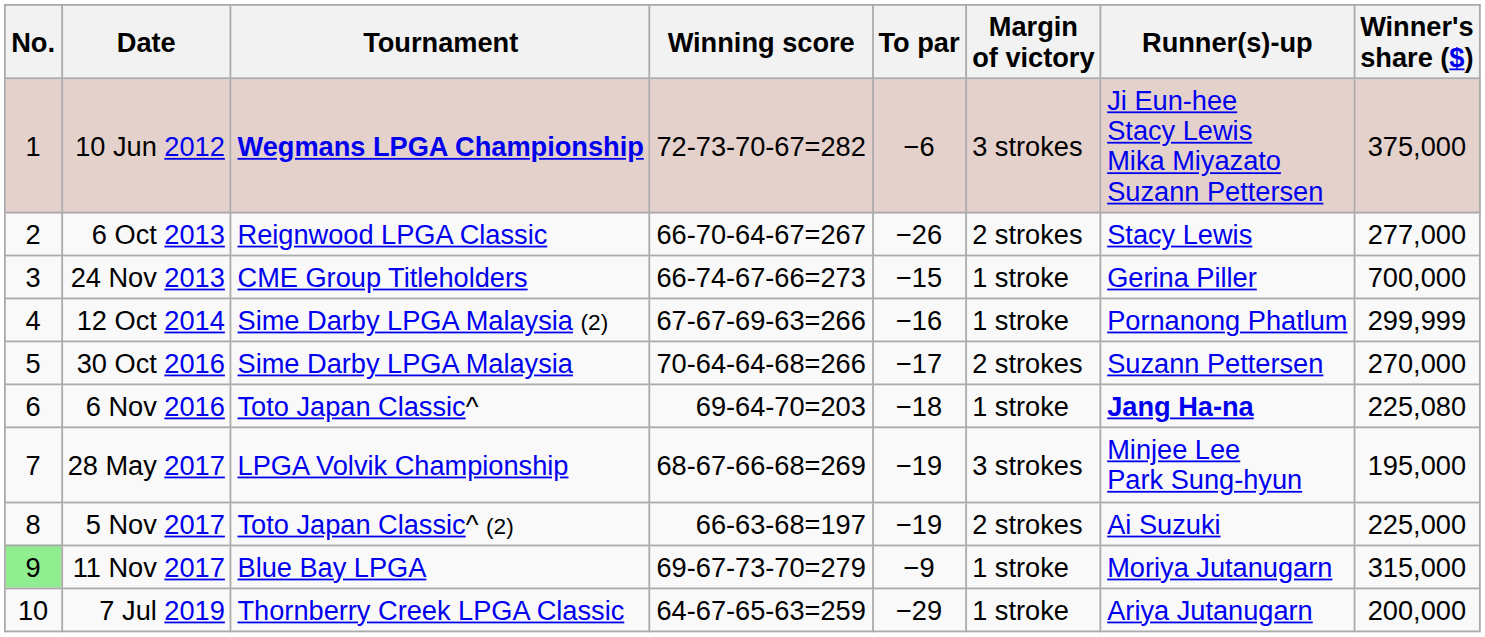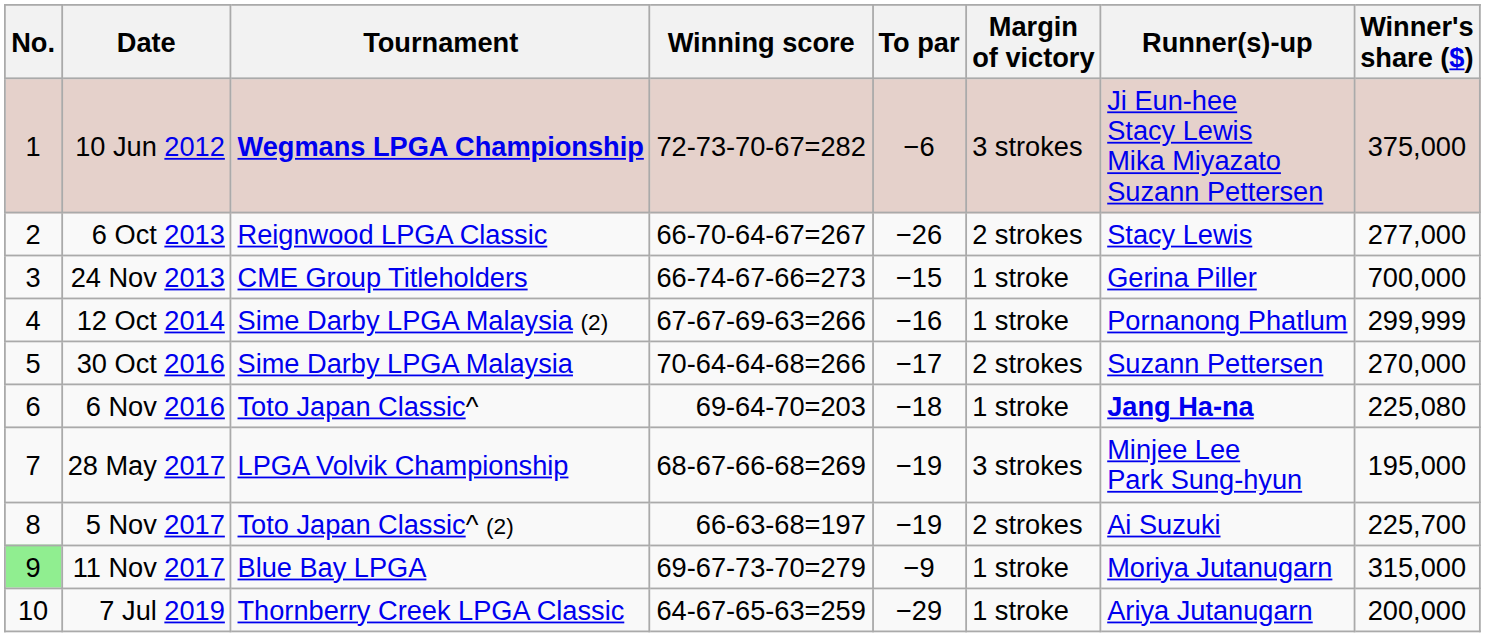 <table class="wikitable" style="font-size:95%;">
 <tr>
 <th>No.</th>
 <th>Date</th>
 <th>Tournament</th>
 <th>Winning score</th>
 <th>To par</th>
 <th>Margin<br>of victory</th>
 <th>Runner(s)-up</th>
 <th>Winner's<br>share (<a href='#'>$</a>)</th>
 </tr>
 <tr style="background:#e5d1cb;">
 <td align=center>1</td>
 <td align=right>10 Jun <a href='#'>2012</a></td>
 <td><strong><a href='#'>Wegmans LPGA Championship</a></strong></td>
 <td align=right>72-73-70-67=282</td>
 <td align=center>−6</td>
 <td>3 strokes</td>
 <td> <a href='#'>Ji Eun-hee</a><br> <a href='#'>Stacy Lewis</a><br> <a href='#'>Mika Miyazato</a><br> <a href='#'>Suzann Pettersen</a></td>
 <td align=center>375,000</td>
 </tr>
 <tr>
 <td align=center>2</td>
 <td align=right>6 Oct <a href='#'>2013</a></td>
 <td><a href='#'>Reignwood LPGA Classic</a></td>
 <td align=right>66-70-64-67=267</td>
 <td align=center>−26</td>
 <td>2 strokes</td>
 <td> <a href='#'>Stacy Lewis</a></td>
 <td align=center>277,000</td>
 </tr>
 <tr>
 <td align=center>3</td>
 <td align=right>24 Nov <a href='#'>2013</a></td>
 <td><a href='#'>CME Group Titleholders</a></td>
 <td align=right>66-74-67-66=273</td>
 <td align=center>−15</td>
 <td>1 stroke</td>
 <td> <a href='#'>Gerina Piller</a></td>
 <td align=center>700,000</td>
 </tr>
 <tr>
 <td align=center>4</td>
 <td align=right>12 Oct <a href='#'>2014</a></td>
 <td><a href='#'>Sime Darby LPGA Malaysia</a> <small>(2)</small></td>
 <td align=right>67-67-69-63=266</td>
 <td align=center>−16</td>
 <td>1 stroke</td>
 <td> <a href='#'>Pornanong Phatlum</a></td>
 <td align=center>299,999</td>
 </tr>
 <tr>
 <td align=center>5</td>
 <td align=right>30 Oct <a href='#'>2016</a></td>
 <td><a href='#'>Sime Darby LPGA Malaysia</a></td>
 <td align=right>70-64-64-68=266</td>
 <td align=center>−17</td>
 <td>2 strokes</td>
 <td> <a href='#'>Suzann Pettersen</a></td>
 <td align=center>270,000</td>
 </tr>
 <tr>
 <td align=center>6</td>
 <td align=right>6 Nov <a href='#'>2016</a></td>
 <td><a href='#'>Toto Japan Classic</a>^</td>
 <td align=right>69-64-70=203</td>
 <td align=center>−18</td>
 <td>1 stroke</td>
 <td><strong> <a href='#'>Jang Ha-na</a></strong></td>
 <td align=center>225,080</td>
 </tr>
 <tr>
 <td align=center>7</td>
 <td align=right>28 May <a href='#'>2017</a></td>
 <td><a href='#'>LPGA Volvik Championship</a></td>
 <td align=right>68-67-66-68=269</td>
 <td align=center>−19</td>
 <td>3 strokes</td>
 <td> <a href='#'>Minjee Lee</a> <br>  <a href='#'>Park Sung-hyun</a></td>
 <td align=center>195,000</td>
 </tr>
 <tr>
 <td align=center>8</td>
 <td align=right>5 Nov <a href='#'>2017</a></td>
 <td><a href='#'>Toto Japan Classic</a>^ <small>(2)</small></td>
 <td align=right>66-63-68=197</td>
 <td align=center>−19</td>
 <td>2 strokes</td>
 <td> <a href='#'>Ai Suzuki</a></td>
-<td align=center>225,000</td>
+<td align=center>225,700</td>
 </tr>
 <tr>
 <td align=center style="background: lightgreen;">9</td>
 <td align=right>11 Nov <a href='#'>2017</a></td>
 <td><a href='#'>Blue Bay LPGA</a></td>
 <td align=right>69-67-73-70=279</td>
 <td align=center>−9</td>
 <td>1 stroke</td>
 <td> <a href='#'>Moriya Jutanugarn</a></td>
 <td align=center>315,000</td>
 </tr>
 <tr>
 <td align=center>10</td>
 <td align=right>7 Jul <a href='#'>2019</a></td>
 <td><a href='#'>Thornberry Creek LPGA Classic</a></td>
 <td>64-67-65-63=259</td>
 <td align=center>−29</td>
 <td>1 stroke</td>
 <td> <a href='#'>Ariya Jutanugarn</a></td>
 <td align=center>200,000</td>
 </tr>
 </table>
